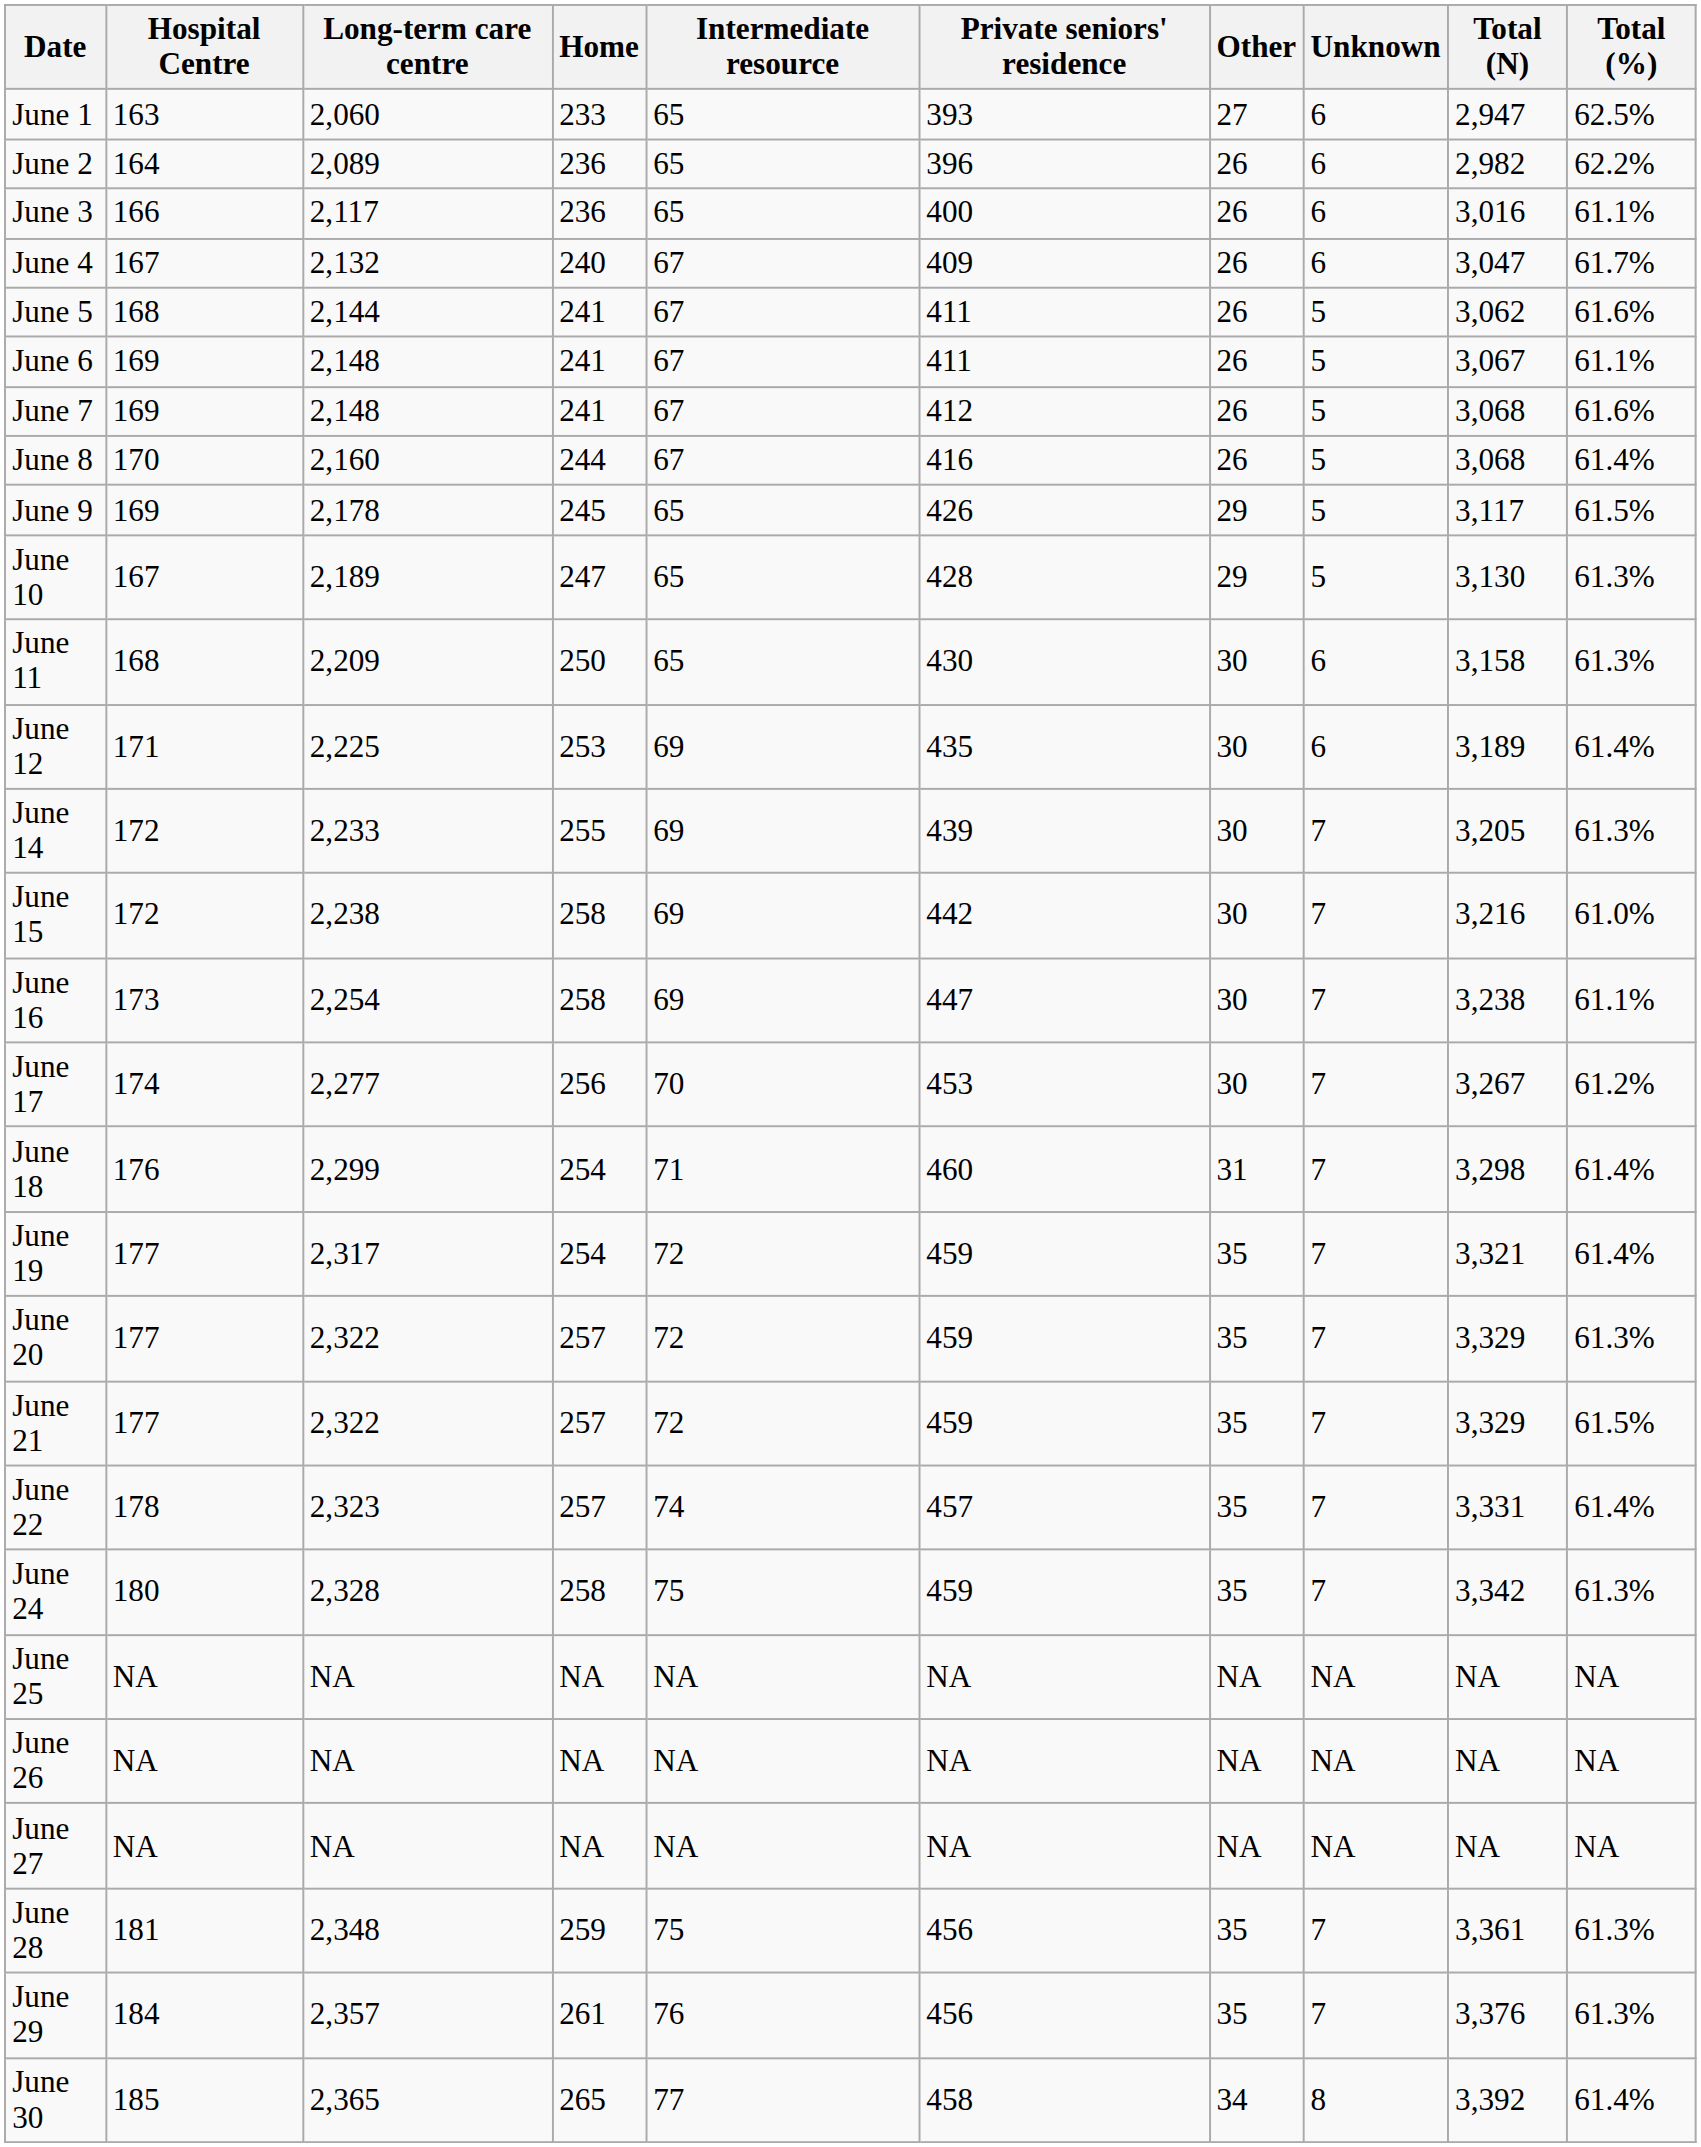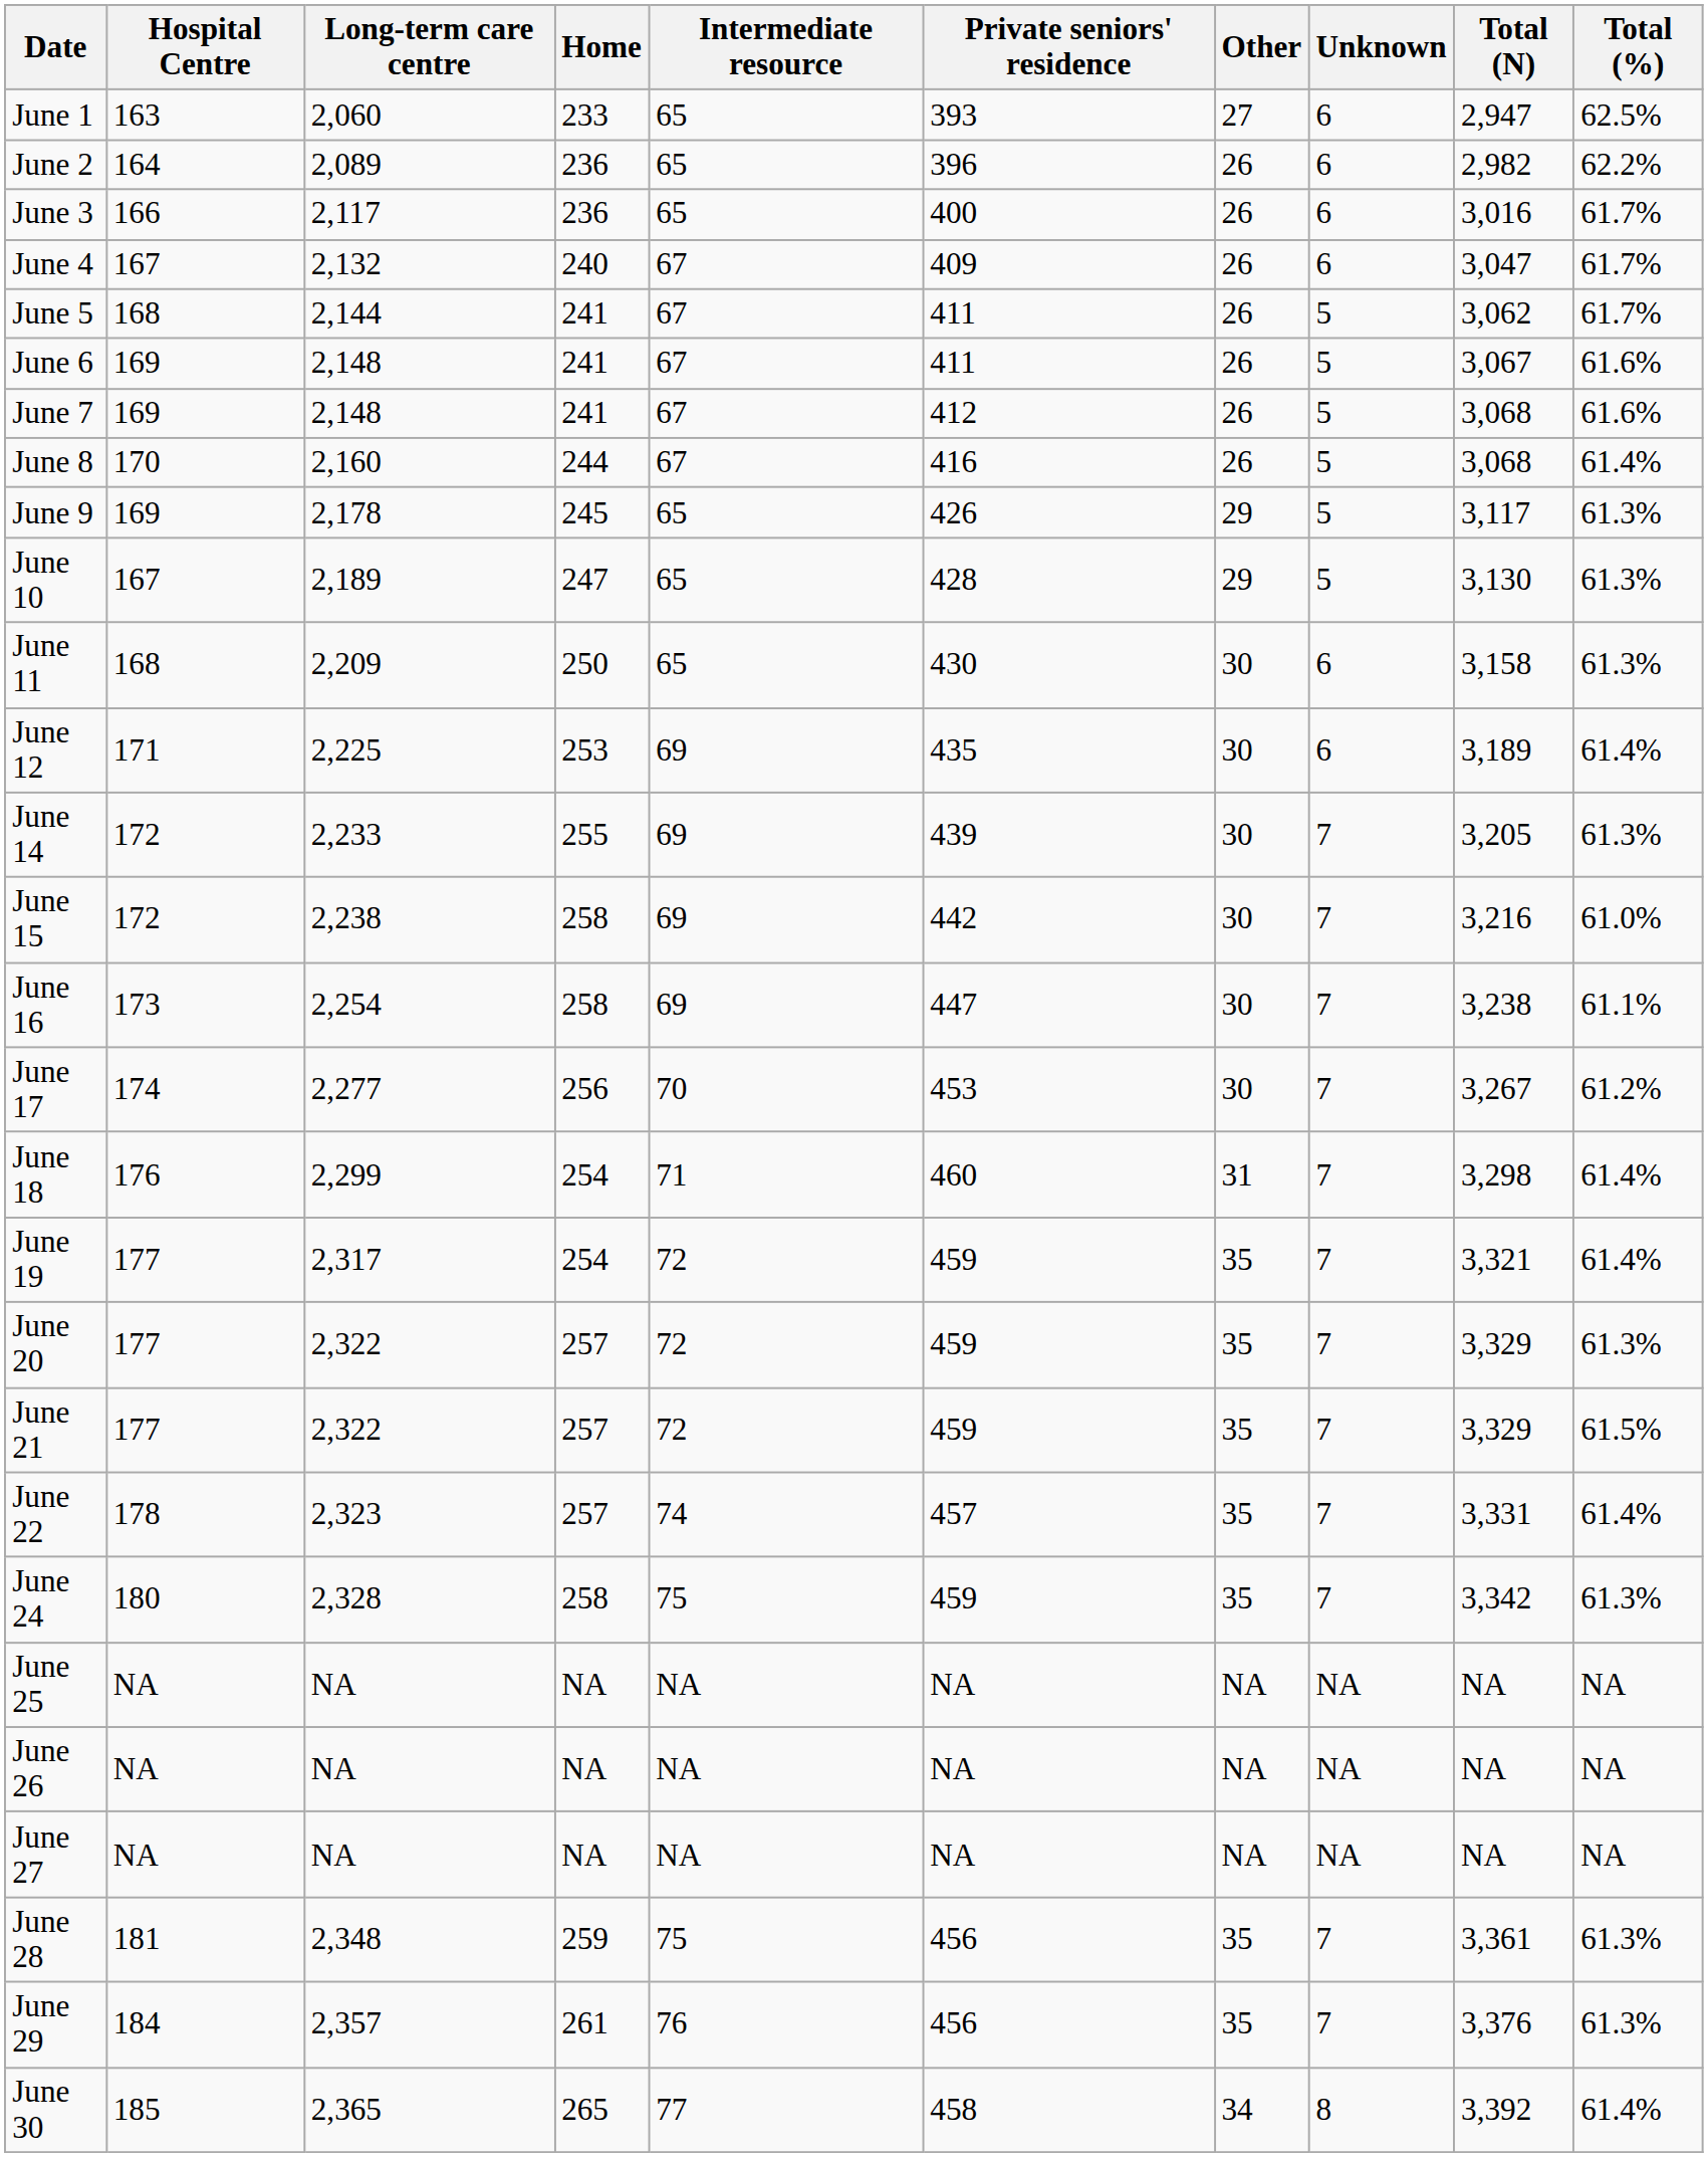 <table class="wikitable">
 <tr>
 <th>Date</th>
 <th>Hospital Centre</th>
 <th>Long-term care centre</th>
 <th>Home</th>
 <th>Intermediate resource</th>
 <th>Private seniors' residence</th>
 <th>Other</th>
 <th>Unknown</th>
 <th>Total (N)</th>
 <th>Total (%)</th>
 </tr>
 <tr>
 <td>June 1</td>
 <td>163</td>
 <td>2,060</td>
 <td>233</td>
 <td>65</td>
 <td>393</td>
 <td>27</td>
 <td>6</td>
 <td>2,947</td>
 <td>62.5%</td>
 </tr>
 <tr>
 <td>June 2</td>
 <td>164</td>
 <td>2,089</td>
 <td>236</td>
 <td>65</td>
 <td>396</td>
 <td>26</td>
 <td>6</td>
 <td>2,982</td>
 <td>62.2%</td>
 </tr>
 <tr>
 <td>June 3</td>
 <td>166</td>
 <td>2,117</td>
 <td>236</td>
 <td>65</td>
 <td>400</td>
 <td>26</td>
 <td>6</td>
 <td>3,016</td>
-<td>61.1%</td>
+<td>61.7%</td>
 </tr>
 <tr>
 <td>June 4</td>
 <td>167</td>
 <td>2,132</td>
 <td>240</td>
 <td>67</td>
 <td>409</td>
 <td>26</td>
 <td>6</td>
 <td>3,047</td>
 <td>61.7%</td>
 </tr>
 <tr>
 <td>June 5</td>
 <td>168</td>
 <td>2,144</td>
 <td>241</td>
 <td>67</td>
 <td>411</td>
 <td>26</td>
 <td>5</td>
 <td>3,062</td>
-<td>61.6%</td>
+<td>61.7%</td>
 </tr>
 <tr>
 <td>June 6</td>
 <td>169</td>
 <td>2,148</td>
 <td>241</td>
 <td>67</td>
 <td>411</td>
 <td>26</td>
 <td>5</td>
 <td>3,067</td>
-<td>61.1%</td>
+<td>61.6%</td>
 </tr>
 <tr>
 <td>June 7</td>
 <td>169</td>
 <td>2,148</td>
 <td>241</td>
 <td>67</td>
 <td>412</td>
 <td>26</td>
 <td>5</td>
 <td>3,068</td>
 <td>61.6%</td>
 </tr>
 <tr>
 <td>June 8</td>
 <td>170</td>
 <td>2,160</td>
 <td>244</td>
 <td>67</td>
 <td>416</td>
 <td>26</td>
 <td>5</td>
 <td>3,068</td>
 <td>61.4%</td>
 </tr>
 <tr>
 <td>June 9</td>
 <td>169</td>
 <td>2,178</td>
 <td>245</td>
 <td>65</td>
 <td>426</td>
 <td>29</td>
 <td>5</td>
 <td>3,117</td>
-<td>61.5%</td>
+<td>61.3%</td>
 </tr>
 <tr>
 <td>June 10</td>
 <td>167</td>
 <td>2,189</td>
 <td>247</td>
 <td>65</td>
 <td>428</td>
 <td>29</td>
 <td>5</td>
 <td>3,130</td>
 <td>61.3%</td>
 </tr>
 <tr>
 <td>June 11</td>
 <td>168</td>
 <td>2,209</td>
 <td>250</td>
 <td>65</td>
 <td>430</td>
 <td>30</td>
 <td>6</td>
 <td>3,158</td>
 <td>61.3%</td>
 </tr>
 <tr>
 <td>June 12</td>
 <td>171</td>
 <td>2,225</td>
 <td>253</td>
 <td>69</td>
 <td>435</td>
 <td>30</td>
 <td>6</td>
 <td>3,189</td>
 <td>61.4%</td>
 </tr>
 <tr>
 <td>June 14</td>
 <td>172</td>
 <td>2,233</td>
 <td>255</td>
 <td>69</td>
 <td>439</td>
 <td>30</td>
 <td>7</td>
 <td>3,205</td>
 <td>61.3%</td>
 </tr>
 <tr>
 <td>June 15</td>
 <td>172</td>
 <td>2,238</td>
 <td>258</td>
 <td>69</td>
 <td>442</td>
 <td>30</td>
 <td>7</td>
 <td>3,216</td>
 <td>61.0%</td>
 </tr>
 <tr>
 <td>June 16</td>
 <td>173</td>
 <td>2,254</td>
 <td>258</td>
 <td>69</td>
 <td>447</td>
 <td>30</td>
 <td>7</td>
 <td>3,238</td>
 <td>61.1%</td>
 </tr>
 <tr>
 <td>June 17</td>
 <td>174</td>
 <td>2,277</td>
 <td>256</td>
 <td>70</td>
 <td>453</td>
 <td>30</td>
 <td>7</td>
 <td>3,267</td>
 <td>61.2%</td>
 </tr>
 <tr>
 <td>June 18</td>
 <td>176</td>
 <td>2,299</td>
 <td>254</td>
 <td>71</td>
 <td>460</td>
 <td>31</td>
 <td>7</td>
 <td>3,298</td>
 <td>61.4%</td>
 </tr>
 <tr>
 <td>June 19</td>
 <td>177</td>
 <td>2,317</td>
 <td>254</td>
 <td>72</td>
 <td>459</td>
 <td>35</td>
 <td>7</td>
 <td>3,321</td>
 <td>61.4%</td>
 </tr>
 <tr>
 <td>June 20</td>
 <td>177</td>
 <td>2,322</td>
 <td>257</td>
 <td>72</td>
 <td>459</td>
 <td>35</td>
 <td>7</td>
 <td>3,329</td>
 <td>61.3%</td>
 </tr>
 <tr>
 <td>June 21</td>
 <td>177</td>
 <td>2,322</td>
 <td>257</td>
 <td>72</td>
 <td>459</td>
 <td>35</td>
 <td>7</td>
 <td>3,329</td>
 <td>61.5%</td>
 </tr>
 <tr>
 <td>June 22</td>
 <td>178</td>
 <td>2,323</td>
 <td>257</td>
 <td>74</td>
 <td>457</td>
 <td>35</td>
 <td>7</td>
 <td>3,331</td>
 <td>61.4%</td>
 </tr>
 <tr>
 <td>June 24</td>
 <td>180</td>
 <td>2,328</td>
 <td>258</td>
 <td>75</td>
 <td>459</td>
 <td>35</td>
 <td>7</td>
 <td>3,342</td>
 <td>61.3%</td>
 </tr>
 <tr>
 <td>June 25</td>
 <td>NA</td>
 <td>NA</td>
 <td>NA</td>
 <td>NA</td>
 <td>NA</td>
 <td>NA</td>
 <td>NA</td>
 <td>NA</td>
 <td>NA</td>
 </tr>
 <tr>
 <td>June 26</td>
 <td>NA</td>
 <td>NA</td>
 <td>NA</td>
 <td>NA</td>
 <td>NA</td>
 <td>NA</td>
 <td>NA</td>
 <td>NA</td>
 <td>NA</td>
 </tr>
 <tr>
 <td>June 27</td>
 <td>NA</td>
 <td>NA</td>
 <td>NA</td>
 <td>NA</td>
 <td>NA</td>
 <td>NA</td>
 <td>NA</td>
 <td>NA</td>
 <td>NA</td>
 </tr>
 <tr>
 <td>June 28</td>
 <td>181</td>
 <td>2,348</td>
 <td>259</td>
 <td>75</td>
 <td>456</td>
 <td>35</td>
 <td>7</td>
 <td>3,361</td>
 <td>61.3%</td>
 </tr>
 <tr>
 <td>June 29</td>
 <td>184</td>
 <td>2,357</td>
 <td>261</td>
 <td>76</td>
 <td>456</td>
 <td>35</td>
 <td>7</td>
 <td>3,376</td>
 <td>61.3%</td>
 </tr>
 <tr>
 <td class="nowrap">June 30</td>
 <td>185</td>
 <td>2,365</td>
 <td>265</td>
 <td>77</td>
 <td>458</td>
 <td>34</td>
 <td>8</td>
 <td>3,392</td>
 <td>61.4%</td>
 </tr>
 </table>
